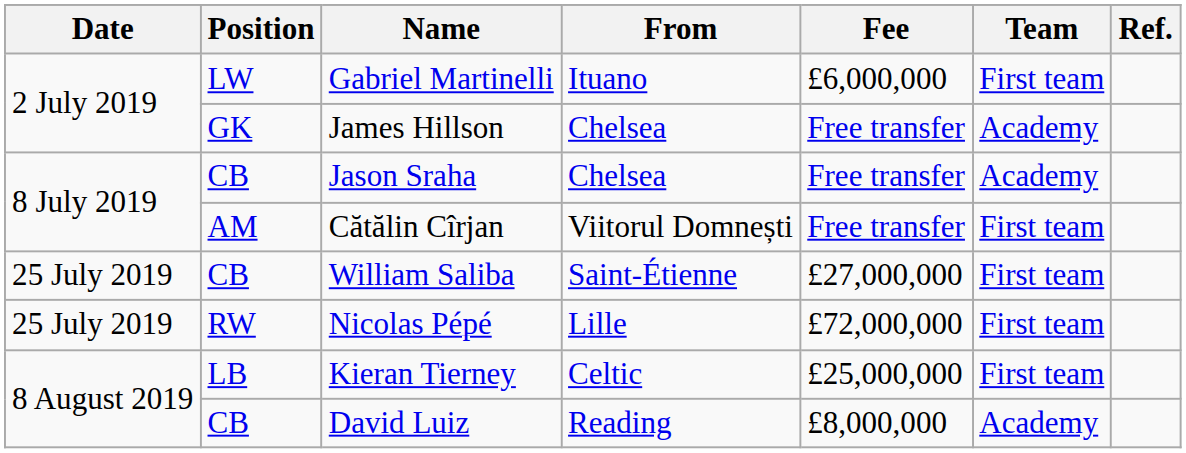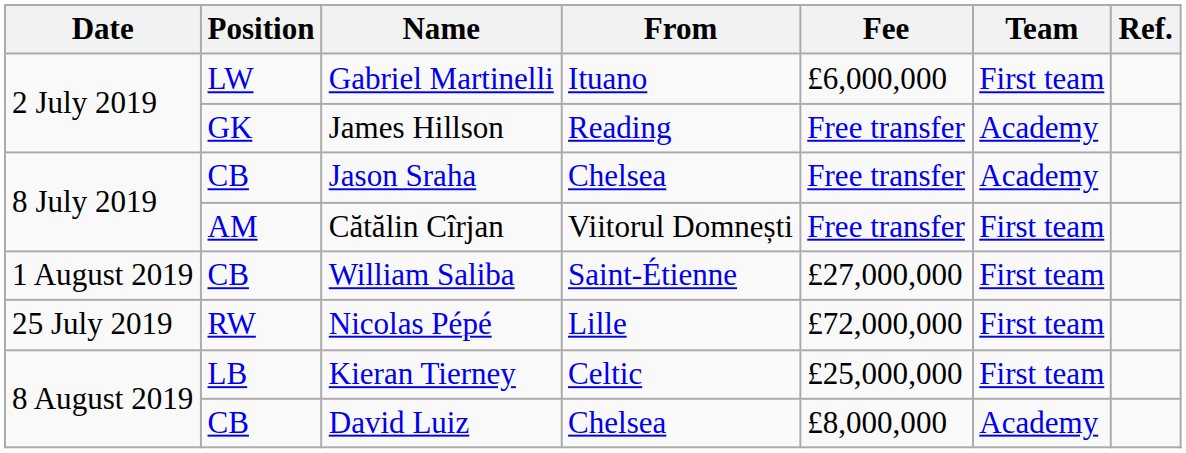 <table class="wikitable">
 <tr>
 <th>Date</th>
 <th>Position</th>
 <th>Name</th>
 <th>From</th>
 <th>Fee</th>
 <th>Team</th>
 <th>Ref.</th>
 </tr>
 <tr>
 <td rowspan=2>2 July 2019</td>
 <td><a href='#'>LW</a></td>
 <td> <a href='#'>Gabriel Martinelli</a></td>
 <td> <a href='#'>Ituano</a></td>
 <td>£6,000,000</td>
 <td><a href='#'>First team</a></td>
 <td></td>
 </tr>
 <tr>
 <td><a href='#'>GK</a></td>
 <td> James Hillson</td>
-<td> <a href='#'>Chelsea</a></td>
+<td> <a href='#'>Reading</a></td>
 <td><a href='#'>Free transfer</a></td>
 <td><a href='#'>Academy</a></td>
 <td></td>
 </tr>
 <tr>
 <td rowspan=2>8 July 2019</td>
 <td><a href='#'>CB</a></td>
 <td> <a href='#'>Jason Sraha</a></td>
 <td> <a href='#'>Chelsea</a></td>
 <td><a href='#'>Free transfer</a></td>
 <td><a href='#'>Academy</a></td>
 <td></td>
 </tr>
 <tr>
 <td><a href='#'>AM</a></td>
 <td> Cătălin Cîrjan</td>
 <td> Viitorul Domnești</td>
 <td><a href='#'>Free transfer</a></td>
 <td><a href='#'>First team</a></td>
 <td></td>
 </tr>
 <tr>
-<td>25 July 2019</td>
+<td>1 August 2019</td>
 <td><a href='#'>CB</a></td>
 <td> <a href='#'>William Saliba</a></td>
 <td> <a href='#'>Saint-Étienne</a></td>
 <td>£27,000,000</td>
 <td><a href='#'>First team</a></td>
 <td></td>
 </tr>
 <tr>
 <td>25 July 2019</td>
 <td><a href='#'>RW</a></td>
 <td> <a href='#'>Nicolas Pépé</a></td>
 <td> <a href='#'>Lille</a></td>
 <td>£72,000,000</td>
 <td><a href='#'>First team</a></td>
 <td></td>
 </tr>
 <tr>
 <td rowspan=2>8 August 2019</td>
 <td><a href='#'>LB</a></td>
 <td> <a href='#'>Kieran Tierney</a></td>
 <td> <a href='#'>Celtic</a></td>
 <td>£25,000,000</td>
 <td><a href='#'>First team</a></td>
 <td></td>
 </tr>
 <tr>
 <td><a href='#'>CB</a></td>
 <td> <a href='#'>David Luiz</a></td>
-<td> <a href='#'>Reading</a></td>
+<td> <a href='#'>Chelsea</a></td>
 <td>£8,000,000</td>
 <td><a href='#'>Academy</a></td>
 <td></td>
 </tr>
 </table>
